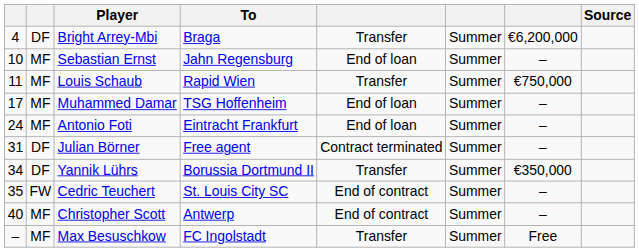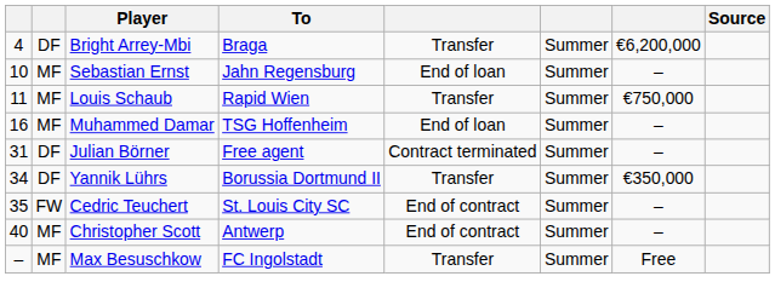 <table class="wikitable" style="text-align:center;">
 <tr>
 <th></th>
 <th></th>
 <th>Player</th>
 <th>To</th>
 <th></th>
 <th></th>
 <th></th>
 <th>Source</th>
 </tr>
 <tr>
 <td>4</td>
 <td>DF</td>
 <td align="left"> <a href='#'>Bright Arrey-Mbi</a></td>
 <td align="left"> <a href='#'>Braga</a></td>
 <td>Transfer</td>
 <td>Summer</td>
 <td>€6,200,000</td>
 <td></td>
 </tr>
 <tr>
 <td>10</td>
 <td>MF</td>
 <td align="left"> <a href='#'>Sebastian Ernst</a></td>
 <td align="left"> <a href='#'>Jahn Regensburg</a></td>
 <td>End of loan</td>
 <td>Summer</td>
 <td>–</td>
 <td></td>
 </tr>
 <tr>
 <td>11</td>
 <td>MF</td>
 <td align="left"> <a href='#'>Louis Schaub</a></td>
 <td align="left"> <a href='#'>Rapid Wien</a></td>
 <td>Transfer</td>
 <td>Summer</td>
 <td>€750,000</td>
 <td></td>
 </tr>
 <tr>
-<td>17</td>
+<td>16</td>
 <td>MF</td>
 <td align="left"> <a href='#'>Muhammed Damar</a></td>
 <td align="left"> <a href='#'>TSG Hoffenheim</a></td>
-<td>End of loan</td>
-<td>Summer</td>
-<td>–</td>
-<td></td>
-</tr>
-<tr>
-<td>24</td>
-<td>MF</td>
-<td align="left"> <a href='#'>Antonio Foti</a></td>
-<td align="left"> <a href='#'>Eintracht Frankfurt</a></td>
 <td>End of loan</td>
 <td>Summer</td>
 <td>–</td>
 <td></td>
 </tr>
 <tr>
 <td>31</td>
 <td>DF</td>
 <td align="left"> <a href='#'>Julian Börner</a></td>
 <td align="left"> <a href='#'>Free agent</a></td>
 <td>Contract terminated</td>
 <td>Summer</td>
 <td>–</td>
 <td></td>
 </tr>
 <tr>
 <td>34</td>
 <td>DF</td>
 <td align="left"> <a href='#'>Yannik Lührs</a></td>
 <td align="left"> <a href='#'>Borussia Dortmund II</a></td>
 <td>Transfer</td>
 <td>Summer</td>
 <td>€350,000</td>
 <td></td>
 </tr>
 <tr>
 <td>35</td>
 <td>FW</td>
 <td align="left"> <a href='#'>Cedric Teuchert</a></td>
 <td align="left"> <a href='#'>St. Louis City SC</a></td>
 <td>End of contract</td>
 <td>Summer</td>
 <td>–</td>
 <td></td>
 </tr>
 <tr>
 <td>40</td>
 <td>MF</td>
 <td align="left"> <a href='#'>Christopher Scott</a></td>
 <td align="left"> <a href='#'>Antwerp</a></td>
 <td>End of contract</td>
 <td>Summer</td>
 <td>–</td>
 <td></td>
 </tr>
 <tr>
 <td>–</td>
 <td>MF</td>
 <td align="left"> <a href='#'>Max Besuschkow</a></td>
 <td align="left"> <a href='#'>FC Ingolstadt</a></td>
 <td>Transfer</td>
 <td>Summer</td>
 <td>Free</td>
 <td></td>
 </tr>
 </table>
